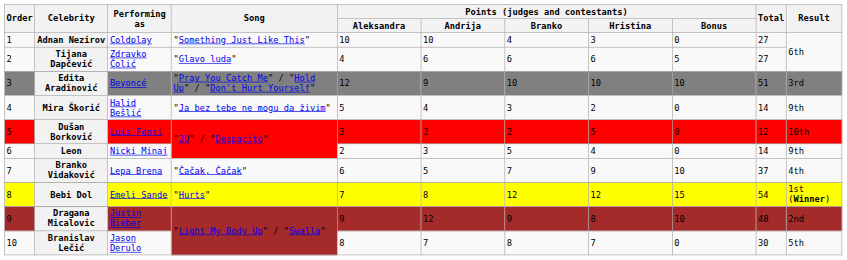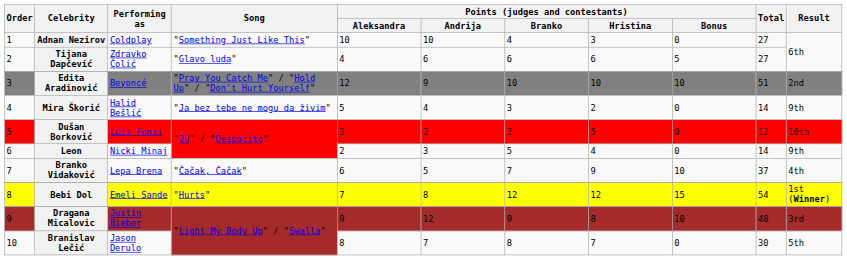 <table class=wikitable>
 <tr>
 <th rowspan="2">Order</th>
 <th rowspan="2">Celebrity</th>
 <th rowspan="2">Performing as</th>
 <th rowspan="2">Song</th>
 <th colspan="5" style="width:50%;">Points (judges and contestants)</th>
 <th rowspan="2">Total</th>
 <th rowspan="2">Result</th>
 </tr>
 <tr>
 <th style="width:10%;">Aleksandra</th>
 <th style="width:10%;">Andrija</th>
 <th style="width:10%;">Branko</th>
 <th style="width:10%;">Hristina</th>
 <th style="width:10%;">Bonus</th>
 </tr>
 <tr>
 <td>1</td>
 <th scope="row">Adnan Nezirov</th>
 <td><a href='#'>Coldplay</a></td>
 <td>"<a href='#'>Something Just Like This</a>"</td>
 <td>10</td>
 <td>10</td>
 <td>4</td>
 <td>3</td>
 <td>0</td>
 <td>27</td>
 <td rowspan="2">6th</td>
 </tr>
 <tr>
 <td>2</td>
 <th scope="row">Tijana Dapčević</th>
 <td><a href='#'>Zdravko Čolić</a></td>
 <td>"<a href='#'>Glavo luda</a>"</td>
 <td>4</td>
 <td>6</td>
 <td>6</td>
 <td>6</td>
 <td>5</td>
 <td>27</td>
 </tr>
 <tr>
 </tr>
 <tr bgcolor="grey">
 <td>3</td>
 <th scope="row">Edita Aradinović</th>
 <td><a href='#'>Beyoncé</a></td>
 <td>"<a href='#'>Pray You Catch Me</a>" / "<a href='#'>Hold Up</a>" / "<a href='#'>Don't Hurt Yourself</a>"</td>
 <td>12</td>
 <td>9</td>
 <td>10</td>
 <td>10</td>
 <td>10</td>
 <td>51</td>
-<td>3rd</td>
+<td>2nd</td>
 </tr>
 <tr>
 <td>4</td>
 <th scope="row">Mira Škorić</th>
 <td><a href='#'>Halid Bešlić</a></td>
 <td>"<a href='#'>Ja bez tebe ne mogu da živim</a>"</td>
 <td>5</td>
 <td>4</td>
 <td>3</td>
 <td>2</td>
 <td>0</td>
 <td>14</td>
 <td>9th</td>
 </tr>
 <tr bgcolor="red">
 <td>5</td>
 <th scope="row">Dušan Borković</th>
 <td><a href='#'>Luis Fonsi</a></td>
 <td rowspan="2">"<a href='#'>2U</a>" / "<a href='#'>Despacito</a>" </td>
 <td>3</td>
 <td>2</td>
 <td>2</td>
 <td>5</td>
 <td>0</td>
 <td>12</td>
 <td>10th</td>
 </tr>
 <tr>
 <td>6</td>
 <th scope="row">Leon</th>
 <td><a href='#'>Nicki Minaj</a></td>
 <td>2</td>
 <td>3</td>
 <td>5</td>
 <td>4</td>
 <td>0</td>
 <td>14</td>
 <td>9th</td>
 </tr>
 <tr>
 <td>7</td>
 <th scope="row">Branko Vidaković</th>
 <td><a href='#'>Lepa Brena</a></td>
 <td>"<a href='#'>Čačak, Čačak</a>"</td>
 <td>6</td>
 <td>5</td>
 <td>7</td>
 <td>9</td>
 <td>10</td>
 <td>37</td>
 <td>4th</td>
 </tr>
 <tr>
 </tr>
 <tr bgcolor="yellow">
 <td>8</td>
 <th scope="row">Bebi Dol</th>
 <td><a href='#'>Emeli Sande</a></td>
 <td>"<a href='#'>Hurts</a>"</td>
 <td>7</td>
 <td>8</td>
 <td>12</td>
 <td>12</td>
 <td>15</td>
 <td>54</td>
 <td>1st (<strong>Winner</strong>)</td>
 </tr>
 <tr>
 </tr>
 <tr bgcolor="brown">
 <td>9</td>
 <th scope="row">Dragana Micalovic</th>
 <td><a href='#'>Justin Bieber</a></td>
 <td rowspan="2">"<a href='#'>Light My Body Up</a>" / "<a href='#'>Swalla</a>" </td>
 <td>9</td>
 <td>12</td>
 <td>9</td>
 <td>8</td>
 <td>10</td>
 <td>48</td>
-<td>2nd</td>
+<td>3rd</td>
 </tr>
 <tr>
 <td>10</td>
 <th scope="row">Branislav Lečić</th>
 <td><a href='#'>Jason Derulo</a></td>
 <td>8</td>
 <td>7</td>
 <td>8</td>
 <td>7</td>
 <td>0</td>
 <td>30</td>
 <td>5th</td>
 </tr>
 </table>
